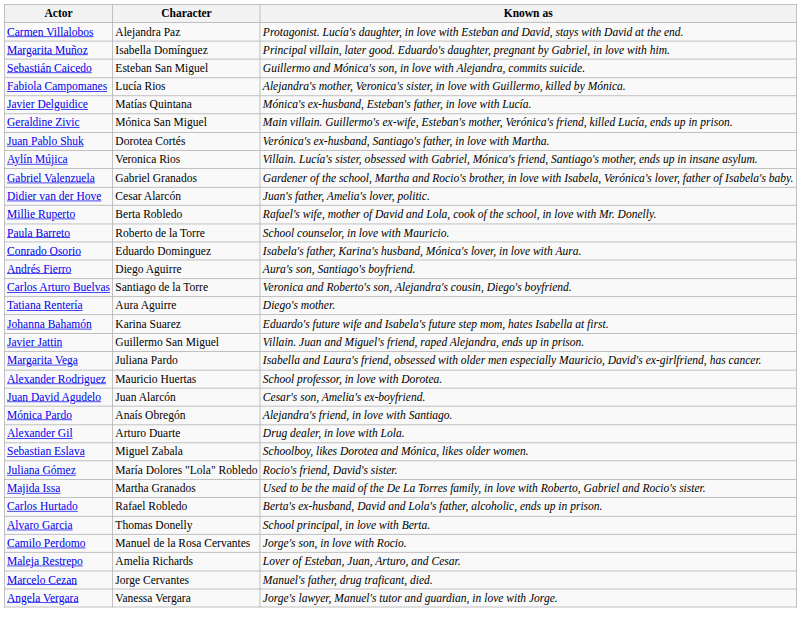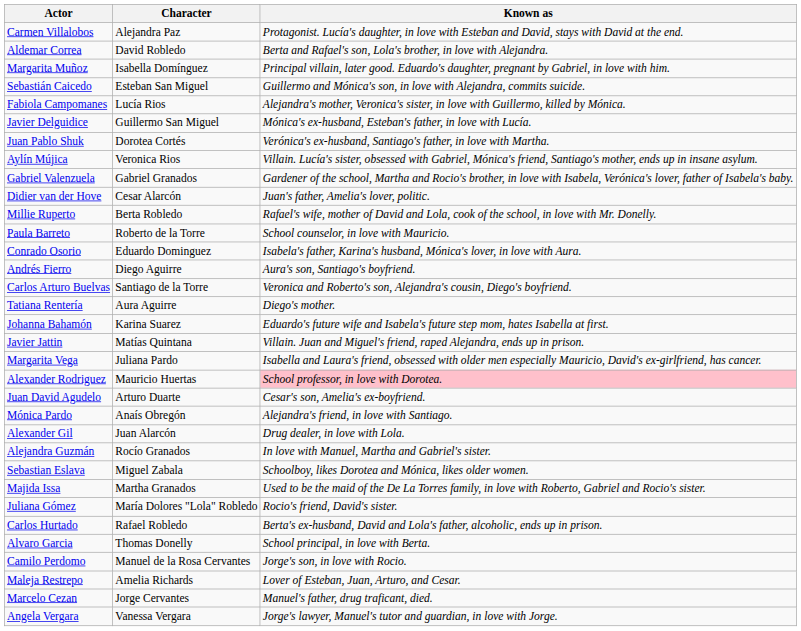 <table class="wikitable">
 <tr>
 <th>Actor</th>
 <th>Character</th>
 <th>Known as</th>
 </tr>
 <tr>
 <td><a href='#'>Carmen Villalobos</a></td>
 <td>Alejandra Paz</td>
 <td><em>Protagonist. Lucía's daughter, in love with Esteban and David, stays with David at the end.</em></td>
+</tr>
+<tr>
+<td><a href='#'>Aldemar Correa</a></td>
+<td>David Robledo</td>
+<td><em>Berta and Rafael's son, Lola's brother, in love with Alejandra.</em></td>
 </tr>
 <tr>
 <td><a href='#'>Margarita Muñoz</a></td>
 <td>Isabella Domínguez</td>
 <td><em>Principal villain, later good. Eduardo's daughter, pregnant by Gabriel, in love with him.</em></td>
 </tr>
 <tr>
 <td><a href='#'>Sebastián Caicedo</a></td>
 <td>Esteban San Miguel</td>
 <td><em>Guillermo and Mónica's son, in love with Alejandra, commits suicide.</em></td>
 </tr>
 <tr>
 <td><a href='#'>Fabiola Campomanes</a></td>
 <td>Lucía Rios</td>
 <td><em>Alejandra's mother, Veronica's sister, in love with Guillermo, killed by Mónica.</em></td>
 </tr>
 <tr>
 <td><a href='#'>Javier Delguidice</a></td>
-<td>Matías Quintana</td>
+<td>Guillermo San Miguel</td>
 <td><em>Mónica's ex-husband, Esteban's father, in love with Lucía.</em></td>
-</tr>
-<tr>
-<td><a href='#'>Geraldine Zivic</a></td>
-<td>Mónica San Miguel</td>
-<td><em>Main villain. Guillermo's ex-wife, Esteban's mother, Verónica's friend, killed Lucía, ends up in prison.</em></td>
 </tr>
 <tr>
 <td><a href='#'>Juan Pablo Shuk</a></td>
 <td>Dorotea Cortés</td>
 <td><em>Verónica's ex-husband, Santiago's father, in love with Martha.</em></td>
 </tr>
 <tr>
 <td><a href='#'>Aylín Mújica</a></td>
 <td>Veronica Rios</td>
 <td><em>Villain. Lucía's sister, obsessed with Gabriel, Mónica's friend, Santiago's mother, ends up in insane asylum.</em></td>
 </tr>
 <tr>
 <td><a href='#'>Gabriel Valenzuela</a></td>
 <td>Gabriel Granados</td>
 <td><em>Gardener of the school, Martha and Rocio's brother, in love with Isabela, Verónica's lover, father of Isabela's baby.</em></td>
 </tr>
 <tr>
 <td><a href='#'>Didier van der Hove</a></td>
 <td>Cesar Alarcón</td>
 <td><em>Juan's father, Amelia's lover, politic.</em></td>
 </tr>
 <tr>
 <td><a href='#'>Millie Ruperto</a></td>
 <td>Berta Robledo</td>
 <td><em>Rafael's wife, mother of David and Lola, cook of the school, in love with Mr. Donelly.</em></td>
 </tr>
 <tr>
 <td><a href='#'>Paula Barreto</a></td>
 <td>Roberto de la Torre</td>
 <td><em>School counselor, in love with Mauricio.</em></td>
 </tr>
 <tr>
 <td><a href='#'>Conrado Osorio</a></td>
 <td>Eduardo Dominguez</td>
 <td><em>Isabela's father, Karina's husband, Mónica's lover, in love with Aura.</em></td>
 </tr>
 <tr>
 <td><a href='#'>Andrés Fierro</a></td>
 <td>Diego Aguirre</td>
 <td><em>Aura's son, Santiago's boyfriend.</em></td>
 </tr>
 <tr>
 <td><a href='#'>Carlos Arturo Buelvas</a></td>
 <td>Santiago de la Torre</td>
 <td><em>Veronica and Roberto's son, Alejandra's cousin, Diego's boyfriend.</em></td>
 </tr>
 <tr>
 <td><a href='#'>Tatiana Rentería</a></td>
 <td>Aura Aguirre</td>
 <td><em>Diego's mother.</em></td>
 </tr>
 <tr>
 <td><a href='#'>Johanna Bahamón</a></td>
 <td>Karina Suarez</td>
 <td><em>Eduardo's future wife and Isabela's future step mom, hates Isabella at first.</em></td>
 </tr>
 <tr>
 <td><a href='#'>Javier Jattin</a></td>
-<td>Guillermo San Miguel</td>
+<td>Matías Quintana</td>
 <td><em>Villain. Juan and Miguel's friend, raped Alejandra, ends up in prison.</em></td>
 </tr>
 <tr>
 <td><a href='#'>Margarita Vega</a></td>
 <td>Juliana Pardo</td>
 <td><em>Isabella and Laura's friend, obsessed with older men especially Mauricio, David's ex-girlfriend, has cancer.</em></td>
 </tr>
 <tr>
 <td><a href='#'>Alexander Rodriguez</a></td>
 <td>Mauricio Huertas</td>
-<td><em>School professor, in love with Dorotea.</em></td>
+<td style="background: pink;"><em>School professor, in love with Dorotea.</em></td>
 </tr>
 <tr>
 <td><a href='#'>Juan David Agudelo</a></td>
-<td>Juan Alarcón</td>
+<td>Arturo Duarte</td>
 <td><em>Cesar's son, Amelia's ex-boyfriend.</em></td>
 </tr>
 <tr>
 <td><a href='#'>Mónica Pardo</a></td>
 <td>Anaís Obregón</td>
 <td><em>Alejandra's friend, in love with Santiago.</em></td>
 </tr>
 <tr>
 <td><a href='#'>Alexander Gil</a></td>
-<td>Arturo Duarte</td>
+<td>Juan Alarcón</td>
 <td><em>Drug dealer, in love with Lola.</em></td>
+</tr>
+<tr>
+<td><a href='#'>Alejandra Guzmán</a></td>
+<td>Rocío Granados</td>
+<td><em>In love with Manuel, Martha and Gabriel's sister.</em></td>
 </tr>
 <tr>
 <td><a href='#'>Sebastian Eslava</a></td>
 <td>Miguel Zabala</td>
 <td><em>Schoolboy, likes Dorotea and Mónica, likes older women.</em></td>
 </tr>
 <tr>
+<td><a href='#'>Majida Issa</a></td>
+<td>Martha Granados</td>
+<td><em>Used to be the maid of the De La Torres family, in love with Roberto, Gabriel and Rocio's sister.</em></td>
+</tr>
+<tr>
 <td><a href='#'>Juliana Gómez</a></td>
 <td>María Dolores "Lola" Robledo</td>
 <td><em>Rocio's friend, David's sister.</em></td>
-</tr>
-<tr>
-<td><a href='#'>Majida Issa</a></td>
-<td>Martha Granados</td>
-<td><em>Used to be the maid of the De La Torres family, in love with Roberto, Gabriel and Rocio's sister.</em></td>
 </tr>
 <tr>
 <td><a href='#'>Carlos Hurtado</a></td>
 <td>Rafael Robledo</td>
 <td><em>Berta's ex-husband, David and Lola's father, alcoholic, ends up in prison.</em></td>
 </tr>
 <tr>
 <td><a href='#'>Alvaro Garcia</a></td>
 <td>Thomas Donelly</td>
 <td><em>School principal, in love with Berta.</em></td>
 </tr>
 <tr>
 <td><a href='#'>Camilo Perdomo</a></td>
 <td>Manuel de la Rosa Cervantes</td>
 <td><em>Jorge's son, in love with Rocio.</em></td>
 </tr>
 <tr>
 <td><a href='#'>Maleja Restrepo</a></td>
 <td>Amelia Richards</td>
 <td><em>Lover of Esteban, Juan, Arturo, and Cesar.</em></td>
 </tr>
 <tr>
 <td><a href='#'>Marcelo Cezan</a></td>
 <td>Jorge Cervantes</td>
 <td><em>Manuel's father, drug traficant, died.</em></td>
 </tr>
 <tr>
 <td><a href='#'>Angela Vergara</a></td>
 <td>Vanessa Vergara</td>
 <td><em>Jorge's lawyer, Manuel's tutor and guardian, in love with Jorge.</em></td>
 </tr>
 </table>
